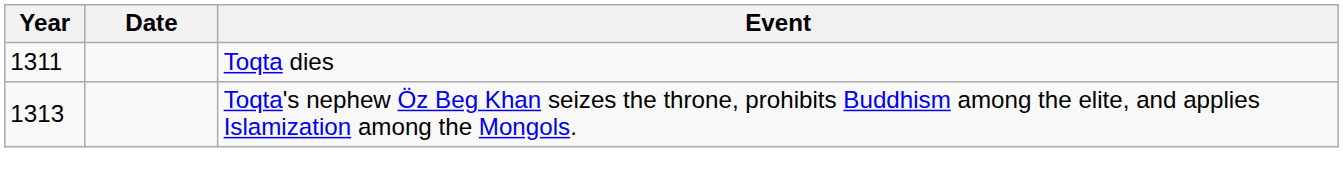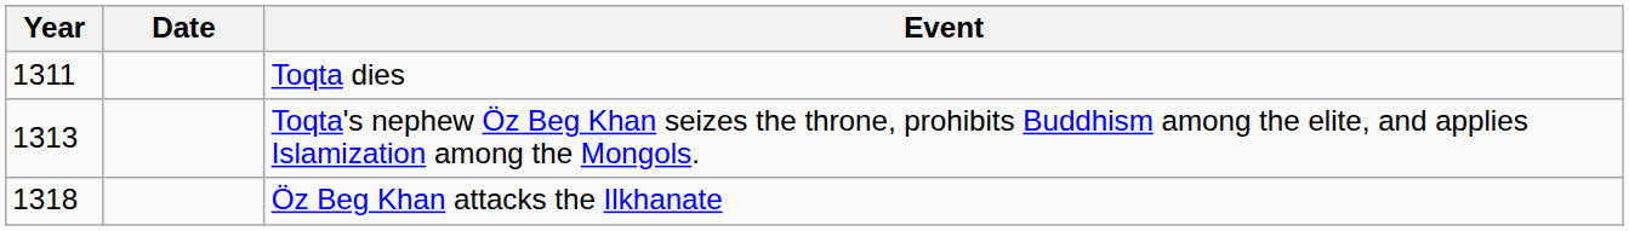 <table class="wikitable" width="100%">
 <tr>
 <th style="width:6%">Year</th>
 <th style="width:10%">Date</th>
 <th>Event</th>
 </tr>
 <tr>
 <td>1311</td>
 <td></td>
 <td><a href='#'>Toqta</a> dies</td>
 </tr>
 <tr>
 <td>1313</td>
 <td></td>
 <td><a href='#'>Toqta</a>'s nephew <a href='#'>Öz Beg Khan</a> seizes the throne, prohibits <a href='#'>Buddhism</a> among the elite, and applies <a href='#'>Islamization</a> among the <a href='#'>Mongols</a>.</td>
 </tr>
+<tr>
+<td>1318</td>
+<td></td>
+<td><a href='#'>Öz Beg Khan</a> attacks the <a href='#'>Ilkhanate</a></td>
+</tr>
 </table>
